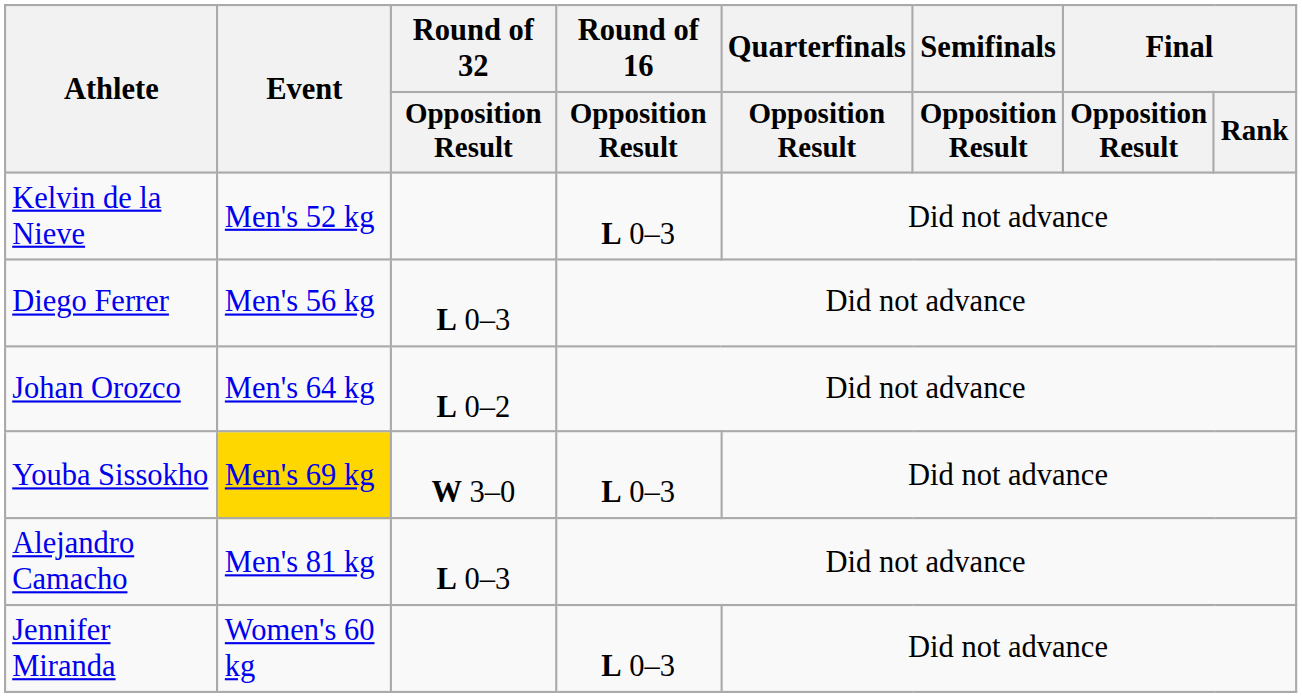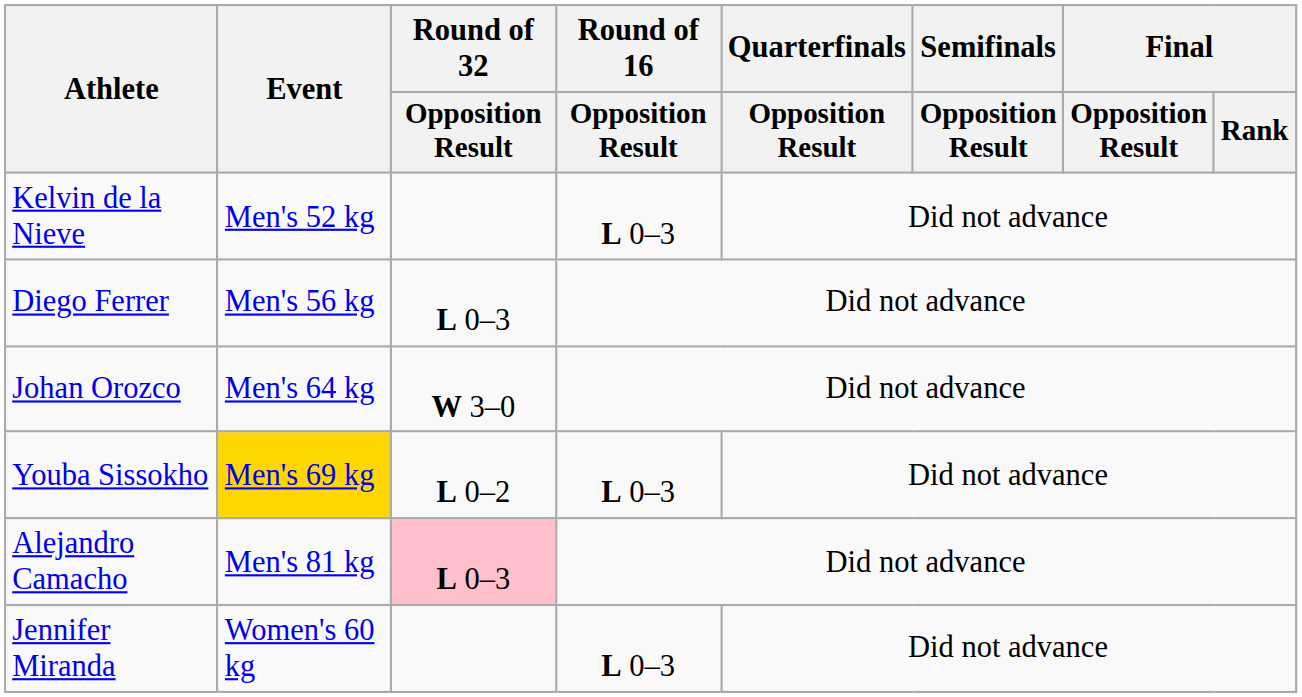 <table class="wikitable" style="font-size:90%">
 <tr>
 <th rowspan="2">Athlete</th>
 <th rowspan="2">Event</th>
 <th>Round of 32</th>
 <th>Round of 16</th>
 <th>Quarterfinals</th>
 <th>Semifinals</th>
 <th colspan=2>Final</th>
 </tr>
 <tr style="font-size:95%">
 <th>Opposition<br>Result</th>
 <th>Opposition<br>Result</th>
 <th>Opposition<br>Result</th>
 <th>Opposition<br>Result</th>
 <th>Opposition<br>Result</th>
 <th>Rank</th>
 </tr>
 <tr align=center>
 <td align=left><a href='#'>Kelvin de la Nieve</a></td>
 <td align=left><a href='#'>Men's 52 kg</a></td>
 <td></td>
 <td><br><strong>L</strong> 0–3</td>
 <td colspan=4>Did not advance</td>
 </tr>
 <tr align=center>
 <td align=left><a href='#'>Diego Ferrer</a></td>
 <td align=left><a href='#'>Men's 56 kg</a></td>
 <td><br><strong>L</strong> 0–3</td>
 <td colspan=5>Did not advance</td>
 </tr>
 <tr align=center>
 <td align=left><a href='#'>Johan Orozco</a></td>
 <td align=left><a href='#'>Men's 64 kg</a></td>
-<td><br><strong>L</strong> 0–2</td>
+<td><br><strong>W</strong> 3–0</td>
 <td colspan=5>Did not advance</td>
 </tr>
 <tr align=center>
 <td align=left><a href='#'>Youba Sissokho</a></td>
 <td align=left style="background: gold;"><a href='#'>Men's 69 kg</a></td>
-<td><br><strong>W</strong> 3–0</td>
+<td><br><strong>L</strong> 0–2</td>
 <td><br><strong>L</strong> 0–3</td>
 <td colspan=4>Did not advance</td>
 </tr>
 <tr align=center>
 <td align=left><a href='#'>Alejandro Camacho</a></td>
 <td align=left><a href='#'>Men's 81 kg</a></td>
-<td><br><strong>L</strong> 0–3</td>
+<td style="background: pink;"><br><strong>L</strong> 0–3</td>
 <td colspan=5>Did not advance</td>
 </tr>
 <tr align=center>
 <td align=left><a href='#'>Jennifer Miranda</a></td>
 <td align=left><a href='#'>Women's 60 kg</a></td>
 <td></td>
 <td><br><strong>L</strong> 0–3</td>
 <td colspan=4>Did not advance</td>
 </tr>
 </table>
